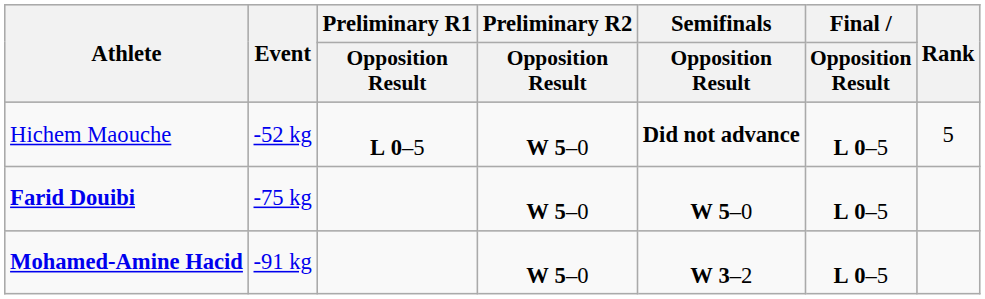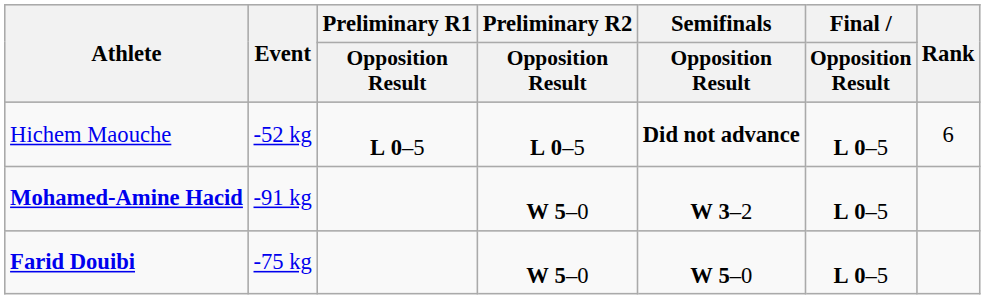 <table class="wikitable" style="font-size:90%;">
 <tr>
 <th rowspan=2>Athlete</th>
 <th rowspan=2>Event</th>
 <th>Preliminary R1</th>
 <th>Preliminary R2</th>
 <th>Semifinals</th>
 <th>Final / </th>
 <th rowspan=2>Rank</th>
 </tr>
 <tr style="font-size:95%">
 <th>Opposition<br>Result</th>
 <th>Opposition<br>Result</th>
 <th>Opposition<br>Result</th>
 <th>Opposition<br>Result</th>
 </tr>
 <tr align=center>
 <td align=left><a href='#'>Hichem Maouche</a></td>
 <td align=left><a href='#'>-52 kg</a></td>
 <td><br><strong>L</strong> <strong>0</strong>–5</td>
-<td><br><strong>W</strong> <strong>5</strong>–0</td>
+<td><br><strong>L</strong> <strong>0</strong>–5</td>
 <td><strong>Did not advance</strong></td>
 <td><br><strong>L</strong> <strong>0</strong>–5</td>
-<td>5</td>
+<td>6</td>
+</tr>
+<tr align=center>
+<td align=left><strong><a href='#'>Mohamed-Amine Hacid</a></strong></td>
+<td align=left><a href='#'>-91 kg</a></td>
+<td></td>
+<td><br><strong>W</strong> <strong>5</strong>–0</td>
+<td><br><strong>W</strong> <strong>3</strong>–2</td>
+<td><br><strong>L</strong> <strong>0</strong>–5</td>
+<td></td>
 </tr>
 <tr align=center>
 <td align=left><strong><a href='#'>Farid Douibi</a></strong></td>
 <td align=left><a href='#'>-75 kg</a></td>
 <td></td>
 <td><br><strong>W</strong> <strong>5</strong>–0</td>
 <td><br><strong>W</strong> <strong>5</strong>–0</td>
 <td><br><strong>L</strong> <strong>0</strong>–5</td>
 <td></td>
 </tr>
-<tr align=center>
-<td align=left><strong><a href='#'>Mohamed-Amine Hacid</a></strong></td>
-<td align=left><a href='#'>-91 kg</a></td>
-<td></td>
-<td><br><strong>W</strong> <strong>5</strong>–0</td>
-<td><br><strong>W</strong> <strong>3</strong>–2</td>
-<td><br><strong>L</strong> <strong>0</strong>–5</td>
-<td></td>
-</tr>
 </table>
